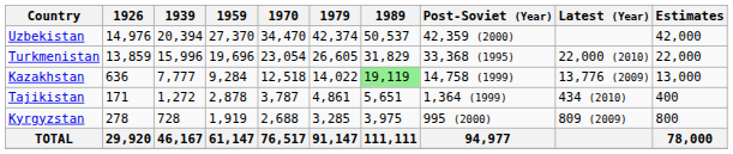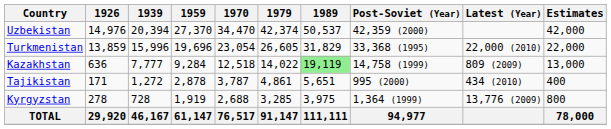 <table class="wikitable">
 <tr>
 <th>Country</th>
 <th>1926</th>
 <th>1939</th>
 <th>1959</th>
 <th>1970</th>
 <th>1979</th>
 <th>1989</th>
 <th>Post-Soviet <small>(Year)</small></th>
 <th>Latest <small>(Year)</small></th>
 <th>Estimates</th>
 </tr>
 <tr>
 <td><a href='#'>Uzbekistan</a></td>
 <td>14,976</td>
 <td>20,394</td>
 <td>27,370</td>
 <td>34,470</td>
 <td>42,374</td>
 <td>50,537</td>
 <td>42,359 <small>(2000)</small></td>
 <td></td>
 <td>42,000</td>
 </tr>
 <tr>
 <td><a href='#'>Turkmenistan</a></td>
 <td>13,859</td>
 <td>15,996</td>
 <td>19,696</td>
 <td>23,054</td>
 <td>26,605</td>
 <td>31,829</td>
 <td>33,368 <small>(1995)</small></td>
 <td>22,000 <small>(2010)</small></td>
 <td>22,000</td>
 </tr>
 <tr>
 <td><a href='#'>Kazakhstan</a></td>
 <td>636</td>
 <td>7,777</td>
 <td>9,284</td>
 <td>12,518</td>
 <td>14,022</td>
 <td style="background: lightgreen;">19,119</td>
 <td>14,758 <small>(1999)</small></td>
-<td>13,776 <small>(2009)</small></td>
+<td>809 <small>(2009)</small></td>
 <td>13,000</td>
 </tr>
 <tr>
 <td><a href='#'>Tajikistan</a></td>
 <td>171</td>
 <td>1,272</td>
 <td>2,878</td>
 <td>3,787</td>
 <td>4,861</td>
 <td>5,651</td>
-<td>1,364 <small>(1999)</small></td>
+<td>995 <small>(2000)</small></td>
 <td>434 <small>(2010)</small></td>
 <td>400</td>
 </tr>
 <tr>
 <td><a href='#'>Kyrgyzstan</a></td>
 <td>278</td>
 <td>728</td>
 <td>1,919</td>
 <td>2,688</td>
 <td>3,285</td>
 <td>3,975</td>
-<td>995 <small>(2000)</small></td>
-<td>809 <small>(2009)</small></td>
+<td>1,364 <small>(1999)</small></td>
+<td>13,776 <small>(2009)</small></td>
 <td>800</td>
 </tr>
 <tr>
 <th>TOTAL</th>
 <th>29,920</th>
 <th>46,167</th>
 <th>61,147</th>
 <th>76,517</th>
 <th>91,147</th>
 <th>111,111</th>
 <th>94,977</th>
 <th></th>
 <th>78,000</th>
 </tr>
 <tr>
 </tr>
 </table>
